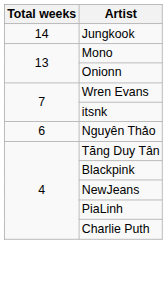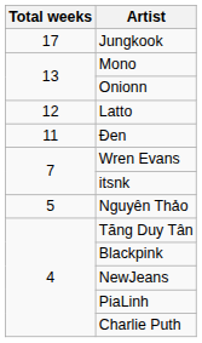 <table class="wikitable sortable">
 <tr>
 <th>Total weeks</th>
 <th>Artist</th>
 </tr>
 <tr>
-<td align="center">14</td>
+<td align="center">17</td>
 <td>Jungkook</td>
 </tr>
 <tr>
 <td rowspan="2" align="center">13</td>
 <td>Mono</td>
 </tr>
 <tr>
 <td>Onionn</td>
 </tr>
 <tr>
+<td align="center">12</td>
+<td>Latto</td>
+</tr>
+<tr>
+<td align="center">11</td>
+<td>Đen</td>
+</tr>
+<tr>
 <td rowspan="2" align="center">7</td>
 <td>Wren Evans</td>
 </tr>
 <tr>
 <td>itsnk</td>
 </tr>
 <tr>
-<td align="center">6</td>
+<td align="center">5</td>
 <td>Nguyên Thảo</td>
 </tr>
 <tr>
 <td rowspan="5" align="center">4</td>
 <td>Tăng Duy Tân</td>
 </tr>
 <tr>
 <td>Blackpink</td>
 </tr>
 <tr>
 <td>NewJeans</td>
 </tr>
 <tr>
 <td>PiaLinh</td>
 </tr>
 <tr>
 <td>Charlie Puth</td>
 </tr>
 </table>
